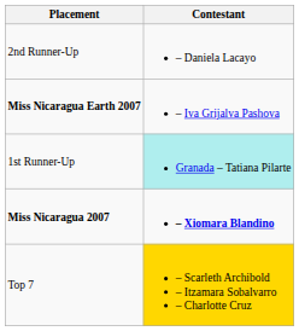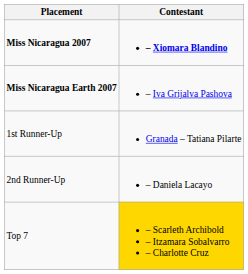 <table class="wikitable sortable" style="font-size: 95%;">
 <tr>
 <th>Placement</th>
 <th>Contestant</th>
 </tr>
 <tr>
-<td>2nd Runner-Up</td>
-<td><br><ul><li> – Daniela Lacayo</li></ul></td>
+<td><strong>Miss Nicaragua 2007</strong></td>
+<td><br><ul><li><strong> – <a href='#'>Xiomara Blandino</a></strong></li></ul></td>
 </tr>
 <tr>
 <td><strong>Miss Nicaragua Earth 2007</strong></td>
 <td><br><ul><li> – <a href='#'>Iva Grijalva Pashova</a></li></ul></td>
 </tr>
 <tr>
 <td>1st Runner-Up</td>
-<td style="background: paleturquoise;"><br><ul><li> <a href='#'>Granada</a> – Tatiana Pilarte</li></ul></td>
+<td><br><ul><li> <a href='#'>Granada</a> – Tatiana Pilarte</li></ul></td>
 </tr>
 <tr>
-<td><strong>Miss Nicaragua 2007</strong></td>
-<td><br><ul><li><strong> – <a href='#'>Xiomara Blandino</a></strong></li></ul></td>
+<td>2nd Runner-Up</td>
+<td><br><ul><li> – Daniela Lacayo</li></ul></td>
 </tr>
 <tr>
 <td>Top 7</td>
 <td style="background: gold;"><br><ul><li> – Scarleth Archibold</li><li> – Itzamara Sobalvarro</li><li> – Charlotte Cruz</li></ul></td>
 </tr>
 </table>
